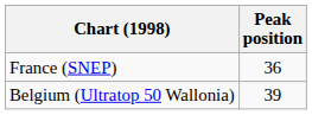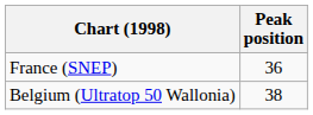 <table class="wikitable">
 <tr>
 <th>Chart (1998)</th>
 <th style="text-align:center;">Peak<br>position</th>
 </tr>
 <tr>
 <td>France (<a href='#'>SNEP</a>)</td>
 <td style="text-align:center;">36</td>
 </tr>
 <tr>
 <td>Belgium (<a href='#'>Ultratop 50</a> Wallonia)</td>
-<td style="text-align:center;">39</td>
+<td style="text-align:center;">38</td>
 </tr>
 </table>
